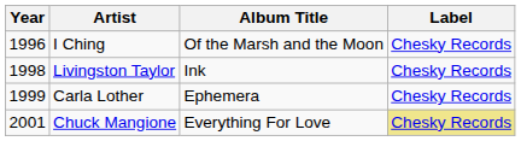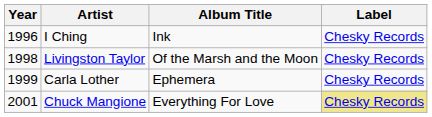 <table class="wikitable">
 <tr>
 <th>Year</th>
 <th>Artist</th>
 <th>Album Title</th>
 <th>Label</th>
 </tr>
 <tr>
 <td>1996</td>
 <td>I Ching</td>
-<td>Of the Marsh and the Moon</td>
+<td>Ink</td>
 <td><a href='#'>Chesky Records</a></td>
 </tr>
 <tr>
 <td>1998</td>
 <td><a href='#'>Livingston Taylor</a></td>
-<td>Ink</td>
+<td>Of the Marsh and the Moon</td>
 <td><a href='#'>Chesky Records</a></td>
 </tr>
 <tr>
 <td>1999</td>
 <td>Carla Lother</td>
 <td>Ephemera</td>
 <td><a href='#'>Chesky Records</a></td>
 </tr>
 <tr>
 <td>2001</td>
 <td><a href='#'>Chuck Mangione</a></td>
 <td>Everything For Love</td>
 <td style="background: khaki;"><a href='#'>Chesky Records</a></td>
 </tr>
 </table>
